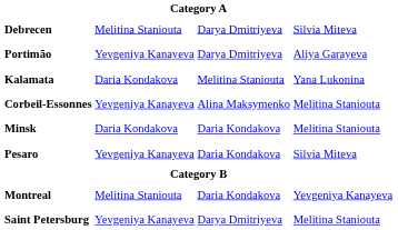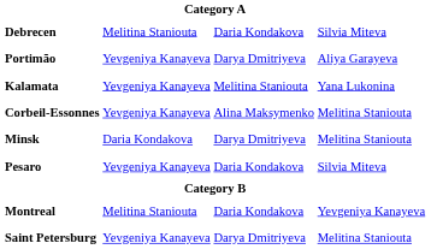 <table>
 <tr>
 <td colspan="4" style="text-align:center;"><strong>Category A</strong></td>
 </tr>
 <tr>
 <th scope=row style="text-align:left">Debrecen </th>
 <td style="height:30px;"> <a href='#'>Melitina Staniouta</a></td>
-<td style="height:30px;"> <a href='#'>Darya Dmitriyeva</a></td>
+<td style="height:30px;"> <a href='#'>Daria Kondakova</a></td>
 <td style="height:30px;"> <a href='#'>Silvia Miteva</a></td>
 </tr>
 <tr>
 <th scope=row style="text-align:left">Portimão </th>
 <td style="height:30px;"> <a href='#'>Yevgeniya Kanayeva</a></td>
 <td style="height:30px;"> <a href='#'>Darya Dmitriyeva</a></td>
 <td style="height:30px;"> <a href='#'>Aliya Garayeva</a></td>
 </tr>
 <tr>
 <th scope=row style="text-align:left">Kalamata </th>
-<td style="height:30px;"> <a href='#'>Daria Kondakova</a></td>
+<td style="height:30px;"> <a href='#'>Yevgeniya Kanayeva</a></td>
 <td style="height:30px;"> <a href='#'>Melitina Staniouta</a></td>
 <td style="height:30px;"> <a href='#'>Yana Lukonina</a></td>
 </tr>
 <tr>
 <th scope=row style="text-align:left">Corbeil-Essonnes </th>
 <td style="height:30px;"> <a href='#'>Yevgeniya Kanayeva</a></td>
 <td style="height:30px;"> <a href='#'>Alina Maksymenko</a></td>
 <td style="height:30px;"> <a href='#'>Melitina Staniouta</a></td>
 </tr>
 <tr>
 <th scope=row style="text-align:left">Minsk </th>
 <td style="height:30px;"> <a href='#'>Daria Kondakova</a></td>
-<td style="height:30px;"> <a href='#'>Daria Kondakova</a></td>
+<td style="height:30px;"> <a href='#'>Darya Dmitriyeva</a></td>
 <td style="height:30px;"> <a href='#'>Melitina Staniouta</a></td>
 </tr>
 <tr>
 <th scope=row style="text-align:left">Pesaro </th>
 <td style="height:30px;"> <a href='#'>Yevgeniya Kanayeva</a></td>
 <td style="height:30px;"> <a href='#'>Daria Kondakova</a></td>
 <td style="height:30px;"> <a href='#'>Silvia Miteva</a></td>
 </tr>
 <tr>
 <td colspan="4" style="text-align:center;"><strong>Category B</strong></td>
 </tr>
 <tr>
 <th scope=row style="text-align:left">Montreal </th>
 <td style="height:30px;"> <a href='#'>Melitina Staniouta</a></td>
 <td style="height:30px;"> <a href='#'>Daria Kondakova</a></td>
 <td style="height:30px;"> <a href='#'>Yevgeniya Kanayeva</a></td>
 </tr>
 <tr>
 <th scope=row style="text-align:left">Saint Petersburg </th>
 <td style="height:30px;"> <a href='#'>Yevgeniya Kanayeva</a></td>
 <td style="height:30px;"> <a href='#'>Darya Dmitriyeva</a></td>
 <td style="height:30px;"> <a href='#'>Melitina Staniouta</a></td>
 </tr>
 </table>
